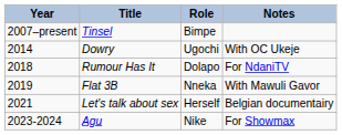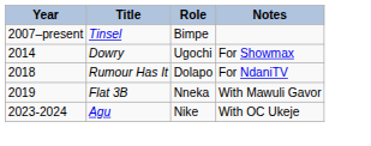 <table class="wikitable" style="font-size:90%;">
 <tr>
 <th style="background:#B0C4DE;">Year</th>
 <th style="background:#B0C4DE;">Title</th>
 <th style="background:#B0C4DE;">Role</th>
 <th style="background:#B0C4DE;">Notes</th>
 </tr>
 <tr>
 <td rowspan="1">2007–present</td>
 <td><em><a href='#'>Tinsel</a></em></td>
 <td>Bimpe</td>
 <td></td>
 </tr>
 <tr>
 <td rowspan="1">2014</td>
 <td><em>Dowry</em></td>
 <td>Ugochi</td>
-<td>With OC Ukeje</td>
+<td>For <a href='#'>Showmax</a></td>
 </tr>
 <tr>
 <td>2018</td>
 <td><em>Rumour Has It</em></td>
 <td>Dolapo</td>
 <td>For <a href='#'>NdaniTV</a></td>
 </tr>
 <tr>
 <td>2019</td>
 <td><em>Flat 3B</em></td>
 <td>Nneka</td>
 <td>With Mawuli Gavor</td>
 </tr>
 <tr>
-<td>2021</td>
-<td><em>Let's talk about sex</em></td>
-<td>Herself</td>
-<td>Belgian documentairy</td>
-</tr>
-<tr>
 <td>2023-2024</td>
 <td><em><a href='#'>Agu</a></em></td>
 <td>Nike</td>
-<td>For <a href='#'>Showmax</a></td>
+<td>With OC Ukeje</td>
 </tr>
 </table>
